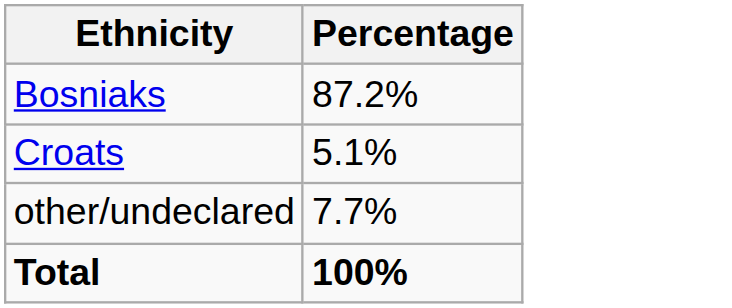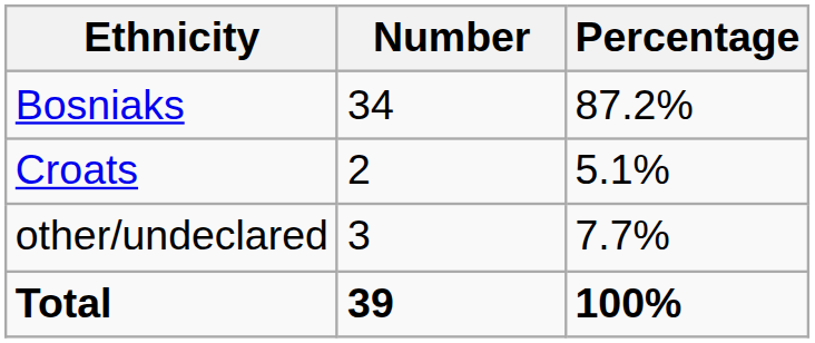 <table class="wikitable">
 <tr>
 <th width="100px">Ethnicity</th>
+<th width="80px">Number</th>
 <th width="80px">Percentage</th>
 </tr>
 <tr>
 <td><a href='#'>Bosniaks</a></td>
+<td>34</td>
 <td>87.2%</td>
 </tr>
 <tr>
 <td><a href='#'>Croats</a></td>
+<td>2</td>
 <td>5.1%</td>
 </tr>
 <tr>
 <td>other/undeclared</td>
+<td>3</td>
 <td>7.7%</td>
 </tr>
 <tr>
 <td><strong>Total</strong></td>
+<td><strong>39</strong></td>
 <td><strong>100%</strong></td>
 </tr>
 </table>
